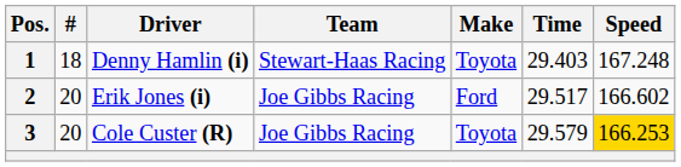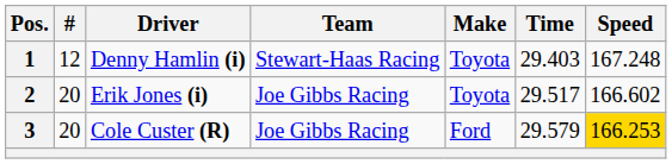 <table class="wikitable" style="font-size:95%">
 <tr>
 <th>Pos.</th>
 <th>#</th>
 <th>Driver</th>
 <th>Team</th>
 <th>Make</th>
 <th>Time</th>
 <th>Speed</th>
 </tr>
 <tr>
 <th>1</th>
-<td>18</td>
+<td>12</td>
 <td><a href='#'>Denny Hamlin</a> <strong>(i)</strong></td>
 <td><a href='#'>Stewart-Haas Racing</a></td>
 <td><a href='#'>Toyota</a></td>
 <td>29.403</td>
 <td>167.248</td>
 </tr>
 <tr>
 <th>2</th>
 <td>20</td>
 <td><a href='#'>Erik Jones</a> <strong>(i)</strong></td>
 <td><a href='#'>Joe Gibbs Racing</a></td>
-<td><a href='#'>Ford</a></td>
+<td><a href='#'>Toyota</a></td>
 <td>29.517</td>
 <td>166.602</td>
 </tr>
 <tr>
 <th>3</th>
 <td>20</td>
 <td><a href='#'>Cole Custer</a> <strong>(R)</strong></td>
 <td><a href='#'>Joe Gibbs Racing</a></td>
-<td><a href='#'>Toyota</a></td>
+<td><a href='#'>Ford</a></td>
 <td>29.579</td>
 <td style="background: gold;">166.253</td>
 </tr>
 <tr>
 <th colspan="7"></th>
 </tr>
 </table>
